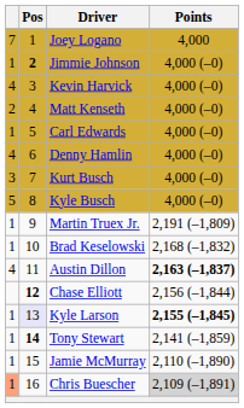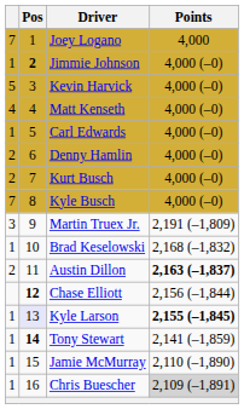 <table class="wikitable" style="font-size: 95%;">
 <tr>
 <th></th>
 <th>Pos</th>
 <th>Driver</th>
 <th>Points</th>
 </tr>
 <tr style="background:#D4AF37;">
 <td align="left"> 7</td>
 <td style="text-align:center;">1</td>
 <td><a href='#'>Joey Logano</a></td>
 <td style="text-align:center;">4,000</td>
 </tr>
 <tr style="background:#D4AF37;">
 <td align="left"> 1</td>
 <td style="text-align:center;"><strong>2</strong></td>
 <td><a href='#'>Jimmie Johnson</a></td>
 <td style="text-align:center;">4,000 (–0)</td>
 </tr>
 <tr style="background:#D4AF37;">
-<td align="left"> 4</td>
+<td align="left"> 5</td>
 <td style="text-align:center;">3</td>
 <td><a href='#'>Kevin Harvick</a></td>
 <td style="text-align:center;">4,000 (–0)</td>
 </tr>
 <tr style="background:#D4AF37;">
-<td align="left"> 2</td>
+<td align="left"> 4</td>
 <td style="text-align:center;">4</td>
 <td><a href='#'>Matt Kenseth</a></td>
 <td style="text-align:center;">4,000 (–0)</td>
 </tr>
 <tr style="background:#D4AF37;">
 <td align="left"> 1</td>
 <td style="text-align:center;">5</td>
 <td><a href='#'>Carl Edwards</a></td>
 <td style="text-align:center;">4,000 (–0)</td>
 </tr>
 <tr style="background:#D4AF37;">
-<td align="left"> 4</td>
+<td align="left"> 2</td>
 <td style="text-align:center;">6</td>
 <td><a href='#'>Denny Hamlin</a></td>
 <td style="text-align:center;">4,000 (–0)</td>
 </tr>
 <tr style="background:#D4AF37;">
-<td align="left"> 3</td>
+<td align="left"> 2</td>
 <td style="text-align:center;">7</td>
 <td><a href='#'>Kurt Busch</a></td>
 <td style="text-align:center;">4,000 (–0)</td>
 </tr>
 <tr style="background:#D4AF37;">
-<td align="left"> 5</td>
+<td align="left"> 7</td>
 <td style="text-align:center;">8</td>
 <td><a href='#'>Kyle Busch</a></td>
 <td style="text-align:center;">4,000 (–0)</td>
 </tr>
 <tr>
-<td align="left"> 1</td>
+<td align="left"> 3</td>
 <td style="text-align:center;">9</td>
 <td><a href='#'>Martin Truex Jr.</a></td>
 <td style="text-align:center;">2,191 (–1,809)</td>
 </tr>
 <tr>
 <td align="left"> 1</td>
 <td style="text-align:center;">10</td>
 <td><a href='#'>Brad Keselowski</a></td>
 <td style="text-align:center;">2,168 (–1,832)</td>
 </tr>
 <tr>
-<td align="left"> 4</td>
+<td align="left"> 2</td>
 <td style="text-align:center;">11</td>
 <td><a href='#'>Austin Dillon</a></td>
 <td style="text-align:center;"><strong>2,163 (–1,837)</strong></td>
 </tr>
 <tr>
 <td align="left"></td>
 <td style="text-align:center;"><strong>12</strong></td>
 <td><a href='#'>Chase Elliott</a></td>
 <td style="text-align:center;">2,156 (–1,844)</td>
 </tr>
 <tr>
 <td align="left"> 1</td>
 <td style="background: lavender; text-align:center;">13</td>
 <td><a href='#'>Kyle Larson</a></td>
 <td style="text-align:center;"><strong>2,155 (–1,845)</strong></td>
 </tr>
 <tr>
 <td align="left"> 1</td>
 <td style="text-align:center;"><strong>14</strong></td>
 <td><a href='#'>Tony Stewart</a></td>
 <td style="text-align:center;">2,141 (–1,859)</td>
 </tr>
 <tr>
 <td align="left"> 1</td>
 <td style="text-align:center;">15</td>
 <td><a href='#'>Jamie McMurray</a></td>
 <td style="text-align:center;">2,110 (–1,890)</td>
 </tr>
 <tr>
-<td align="left" style="background: lightsalmon;"> 1</td>
+<td align="left"> 1</td>
 <td style="text-align:center;">16</td>
 <td><a href='#'>Chris Buescher</a></td>
 <td style="background: lightgrey; text-align:center;">2,109 (–1,891)</td>
 </tr>
 <tr class="sortbottom">
 <th colspan="9"></th>
 </tr>
 </table>
